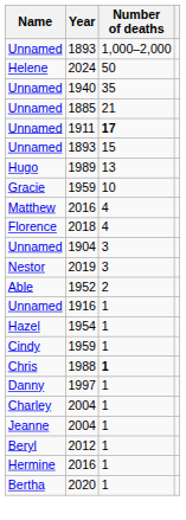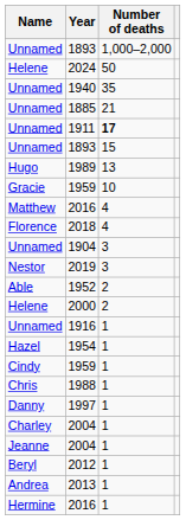 <table class="wikitable sortable" style="margin-left: auto; margin-right: auto; border: none;">
 <tr bgcolor="#CCCCCC">
 <th>Name</th>
 <th>Year</th>
 <th>Number <br>of deaths</th>
 <th class="unsortable"></th>
 </tr>
 <tr>
 <td><a href='#'>Unnamed</a></td>
 <td>1893</td>
 <td>1,000–2,000</td>
 <td></td>
 </tr>
 <tr>
 <td><a href='#'>Helene</a></td>
 <td>2024</td>
 <td>50</td>
 <td></td>
 </tr>
 <tr>
 <td><a href='#'>Unnamed</a></td>
 <td>1940</td>
 <td>35</td>
 <td></td>
 </tr>
 <tr>
 <td><a href='#'>Unnamed</a></td>
 <td>1885</td>
 <td>21</td>
 <td></td>
 </tr>
 <tr>
 <td><a href='#'>Unnamed</a></td>
 <td>1911</td>
 <td><strong>17</strong></td>
 <td></td>
 </tr>
 <tr>
 <td><a href='#'>Unnamed</a></td>
 <td>1893</td>
 <td>15</td>
 <td></td>
 </tr>
 <tr>
 <td><a href='#'>Hugo</a></td>
 <td>1989</td>
 <td>13</td>
 <td></td>
 </tr>
 <tr>
 <td><a href='#'>Gracie</a></td>
 <td>1959</td>
 <td>10</td>
 <td></td>
 </tr>
 <tr>
 <td><a href='#'>Matthew</a></td>
 <td>2016</td>
 <td>4</td>
 <td></td>
 </tr>
 <tr>
 <td><a href='#'>Florence</a></td>
 <td>2018</td>
 <td>4</td>
 <td></td>
 </tr>
 <tr>
 <td><a href='#'>Unnamed</a></td>
 <td>1904</td>
 <td>3</td>
 <td></td>
 </tr>
 <tr>
 <td><a href='#'>Nestor</a></td>
 <td>2019</td>
 <td>3</td>
 <td></td>
 </tr>
 <tr>
 <td><a href='#'>Able</a></td>
 <td>1952</td>
 <td>2</td>
 <td></td>
 </tr>
 <tr>
+<td><a href='#'>Helene</a></td>
+<td>2000</td>
+<td>2</td>
+<td></td>
+</tr>
+<tr>
 <td><a href='#'>Unnamed</a></td>
 <td>1916</td>
 <td>1</td>
 <td></td>
 </tr>
 <tr>
 <td><a href='#'>Hazel</a></td>
 <td>1954</td>
 <td>1</td>
 <td></td>
 </tr>
 <tr>
 <td><a href='#'>Cindy</a></td>
 <td>1959</td>
 <td>1</td>
 <td></td>
 </tr>
 <tr>
 <td><a href='#'>Chris</a></td>
 <td>1988</td>
-<td><strong>1</strong></td>
+<td>1</td>
 <td></td>
 </tr>
 <tr>
 <td><a href='#'>Danny</a></td>
 <td>1997</td>
 <td>1</td>
 <td></td>
 </tr>
 <tr>
 <td><a href='#'>Charley</a></td>
 <td>2004</td>
 <td>1</td>
 <td></td>
 </tr>
 <tr>
 <td><a href='#'>Jeanne</a></td>
 <td>2004</td>
 <td>1</td>
 <td></td>
 </tr>
 <tr>
 <td><a href='#'>Beryl</a></td>
 <td>2012</td>
 <td>1</td>
 <td></td>
 </tr>
 <tr>
+<td><a href='#'>Andrea</a></td>
+<td>2013</td>
+<td>1</td>
+<td></td>
+</tr>
+<tr>
 <td><a href='#'>Hermine</a></td>
 <td>2016</td>
 <td>1</td>
 <td></td>
 </tr>
 <tr>
-<td><a href='#'>Bertha</a></td>
-<td>2020</td>
-<td>1</td>
-<td></td>
-</tr>
-<tr>
 </tr>
 </table>
